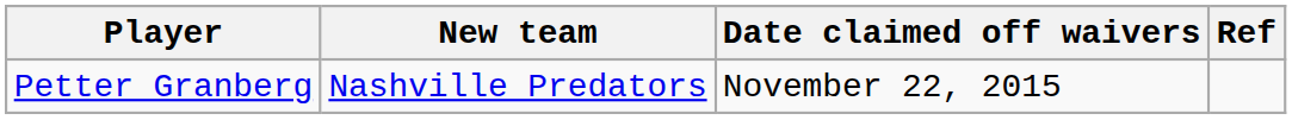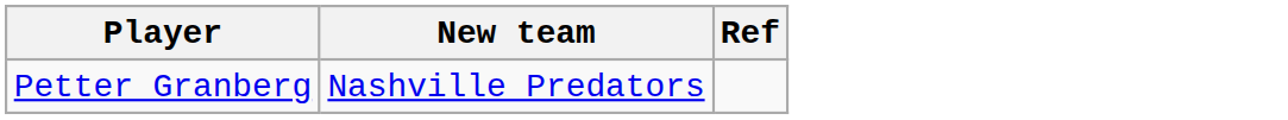 <table class="wikitable">
 <tr>
 <th>Player</th>
 <th>New team</th>
-<th>Date claimed off waivers</th>
 <th>Ref</th>
 </tr>
 <tr>
 <td><a href='#'>Petter Granberg</a></td>
 <td><a href='#'>Nashville Predators</a></td>
-<td>November 22, 2015</td>
 <td></td>
 </tr>
 </table>
